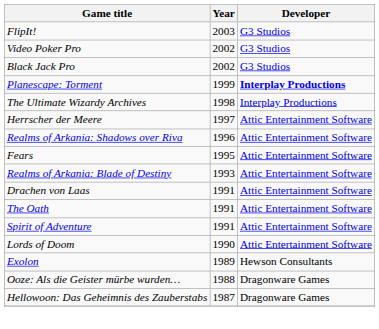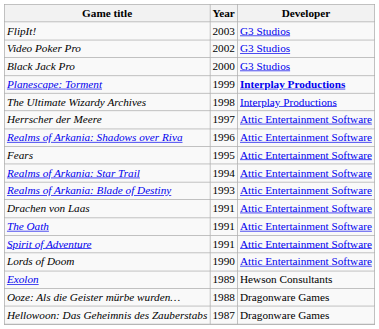 <table class="wikitable">
 <tr>
 <th>Game title</th>
 <th>Year</th>
 <th>Developer</th>
 </tr>
 <tr>
 <td><em>FlipIt!</em></td>
 <td>2003</td>
 <td><a href='#'>G3 Studios</a></td>
 </tr>
 <tr>
 <td><em>Video Poker Pro</em></td>
 <td>2002</td>
 <td><a href='#'>G3 Studios</a></td>
 </tr>
 <tr>
 <td><em>Black Jack Pro</em></td>
-<td>2002</td>
+<td>2000</td>
 <td><a href='#'>G3 Studios</a></td>
 </tr>
 <tr>
 <td><em><a href='#'>Planescape: Torment</a></em></td>
 <td>1999</td>
 <td><strong><a href='#'>Interplay Productions</a></strong></td>
 </tr>
 <tr>
 <td><em>The Ultimate Wizardy Archives</em></td>
 <td>1998</td>
 <td><a href='#'>Interplay Productions</a></td>
 </tr>
 <tr>
 <td><em>Herrscher der Meere</em></td>
 <td>1997</td>
 <td><a href='#'>Attic Entertainment Software</a></td>
 </tr>
 <tr>
 <td><em><a href='#'>Realms of Arkania: Shadows over Riva</a></em></td>
 <td>1996</td>
 <td><a href='#'>Attic Entertainment Software</a></td>
 </tr>
 <tr>
 <td><em>Fears</em></td>
 <td>1995</td>
+<td><a href='#'>Attic Entertainment Software</a></td>
+</tr>
+<tr>
+<td><em><a href='#'>Realms of Arkania: Star Trail</a></em></td>
+<td>1994</td>
 <td><a href='#'>Attic Entertainment Software</a></td>
 </tr>
 <tr>
 <td><em><a href='#'>Realms of Arkania: Blade of Destiny</a></em></td>
 <td>1993</td>
 <td><a href='#'>Attic Entertainment Software</a></td>
 </tr>
 <tr>
 <td><em>Drachen von Laas</em></td>
 <td>1991</td>
 <td><a href='#'>Attic Entertainment Software</a></td>
 </tr>
 <tr>
 <td><em><a href='#'>The Oath</a></em></td>
 <td>1991</td>
 <td><a href='#'>Attic Entertainment Software</a></td>
 </tr>
 <tr>
 <td><em><a href='#'>Spirit of Adventure</a></em></td>
 <td>1991</td>
 <td><a href='#'>Attic Entertainment Software</a></td>
 </tr>
 <tr>
 <td><em>Lords of Doom</em></td>
 <td>1990</td>
 <td><a href='#'>Attic Entertainment Software</a></td>
 </tr>
 <tr>
 <td><em><a href='#'>Exolon</a></em></td>
 <td>1989</td>
 <td>Hewson Consultants</td>
 </tr>
 <tr>
 <td><em>Ooze: Als die Geister mürbe wurden…</em></td>
 <td>1988</td>
 <td>Dragonware Games</td>
 </tr>
 <tr>
 <td><em>Hellowoon: Das Geheimnis des Zauberstabs</em></td>
 <td>1987</td>
 <td>Dragonware Games</td>
 </tr>
 <tr>
 </tr>
 </table>
